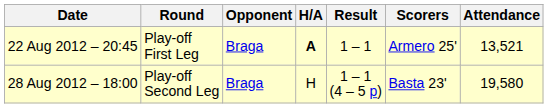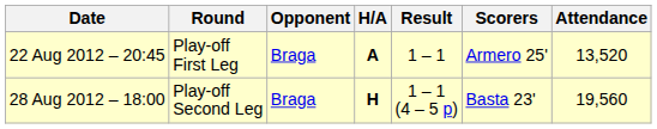 <table class="wikitable">
 <tr>
 <th>Date</th>
 <th>Round</th>
 <th>Opponent</th>
 <th>H/A</th>
 <th>Result</th>
 <th>Scorers</th>
 <th>Attendance</th>
 </tr>
 <tr bgcolor = "#ffffcc">
 <td>22 Aug 2012 – 20:45</td>
 <td>Play-off<br>First Leg</td>
 <td> <a href='#'>Braga</a></td>
 <td align=center><strong>A</strong></td>
 <td align=center>1 – 1</td>
 <td><a href='#'>Armero</a> 25'</td>
-<td align="center">13,521</td>
+<td align="center">13,520</td>
 </tr>
 <tr bgcolor = "#ffffcc">
 <td>28 Aug 2012 – 18:00</td>
 <td>Play-off<br>Second Leg</td>
 <td> <a href='#'>Braga</a></td>
-<td align=center>H</td>
+<td align=center><strong>H</strong></td>
 <td align=center>1 – 1<br>(4 – 5 <a href='#'>p</a>)</td>
 <td><a href='#'>Basta</a> 23'</td>
-<td align="center">19,580</td>
+<td align="center">19,560</td>
 </tr>
 </table>
